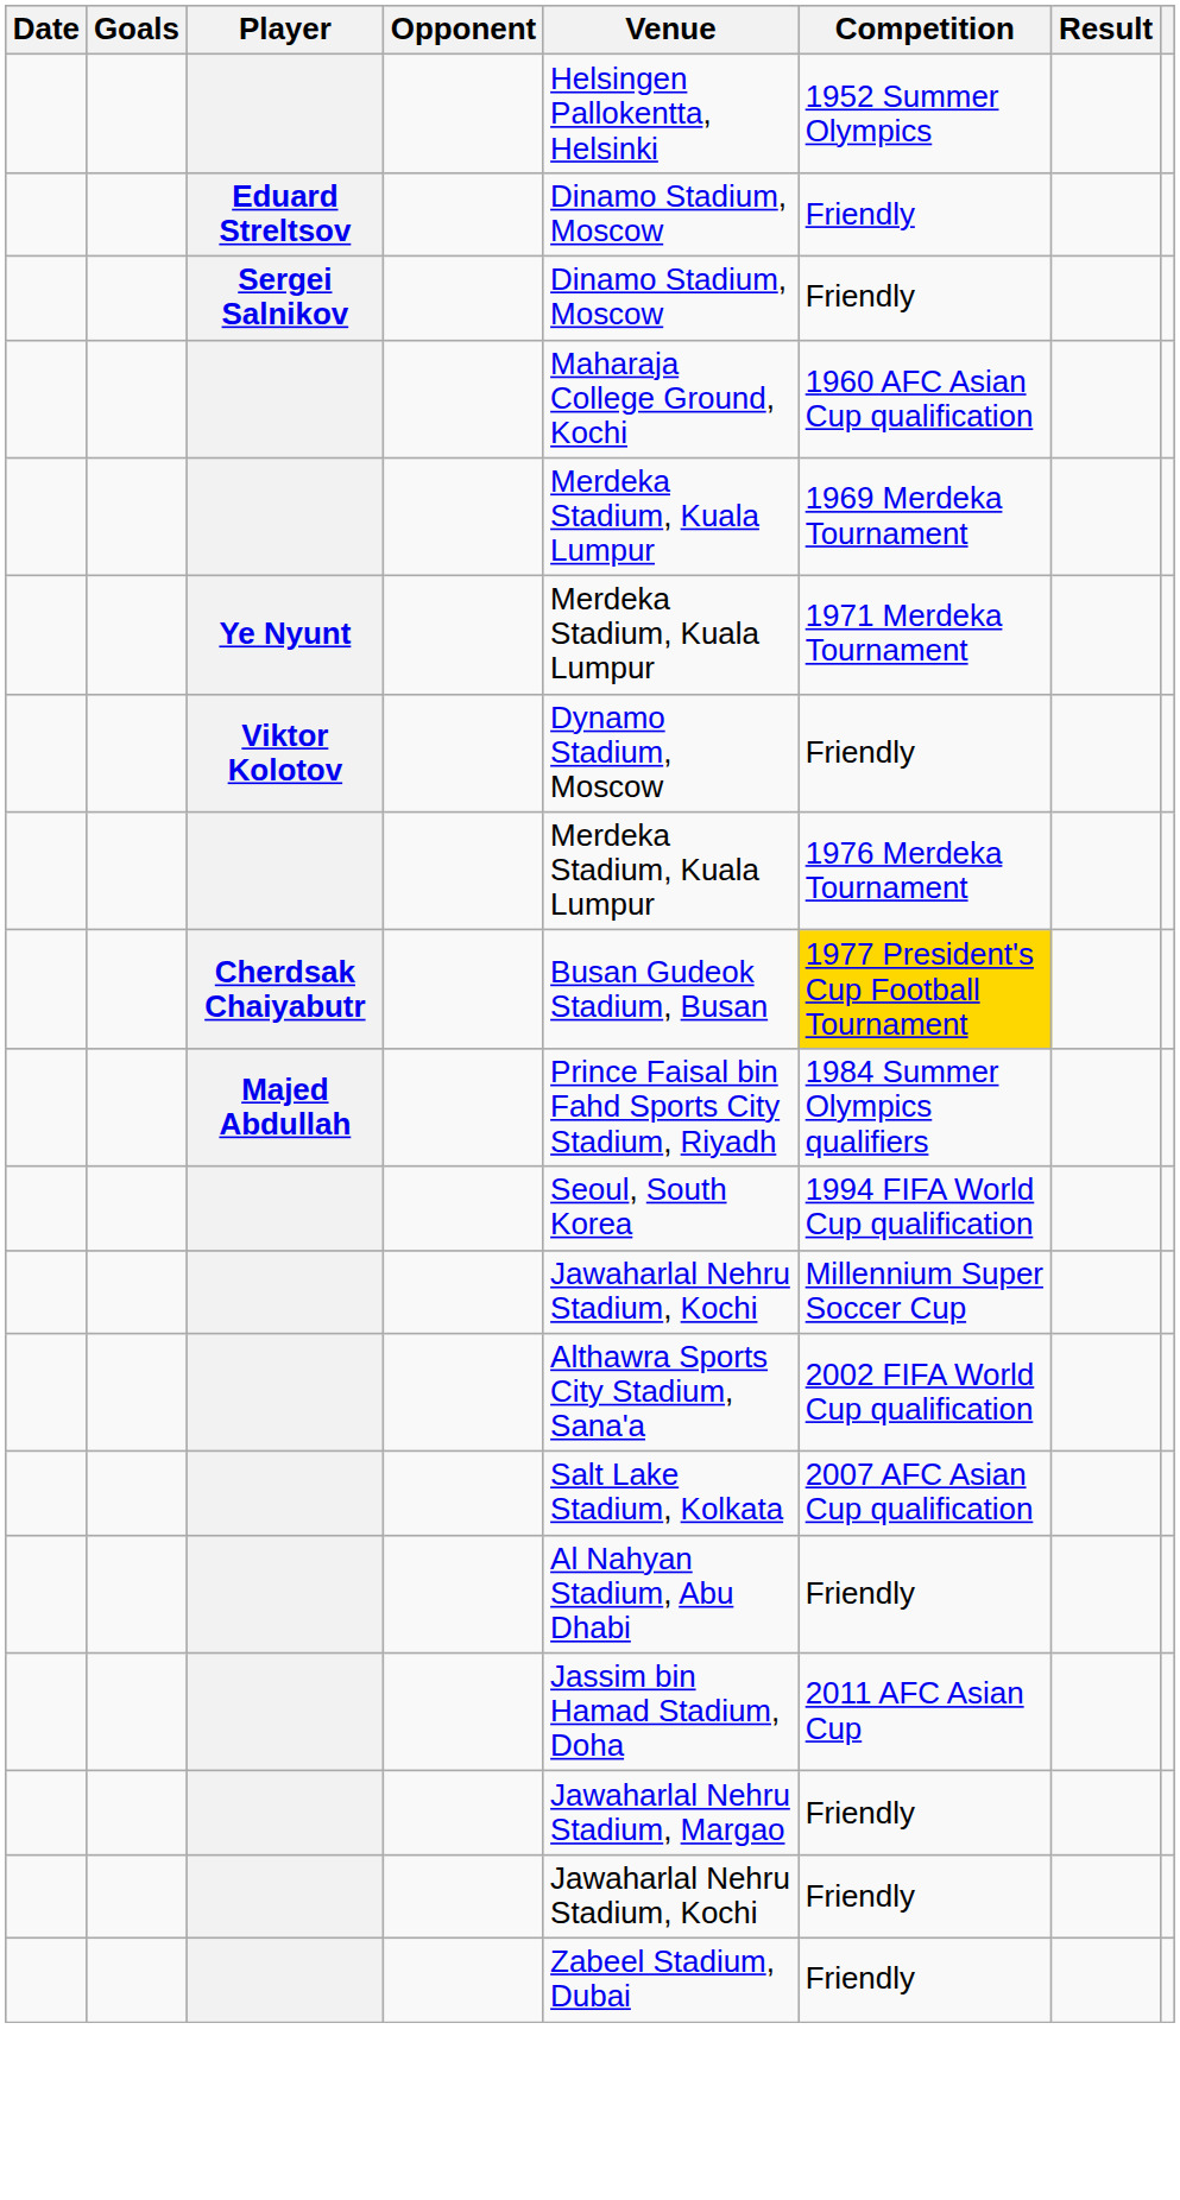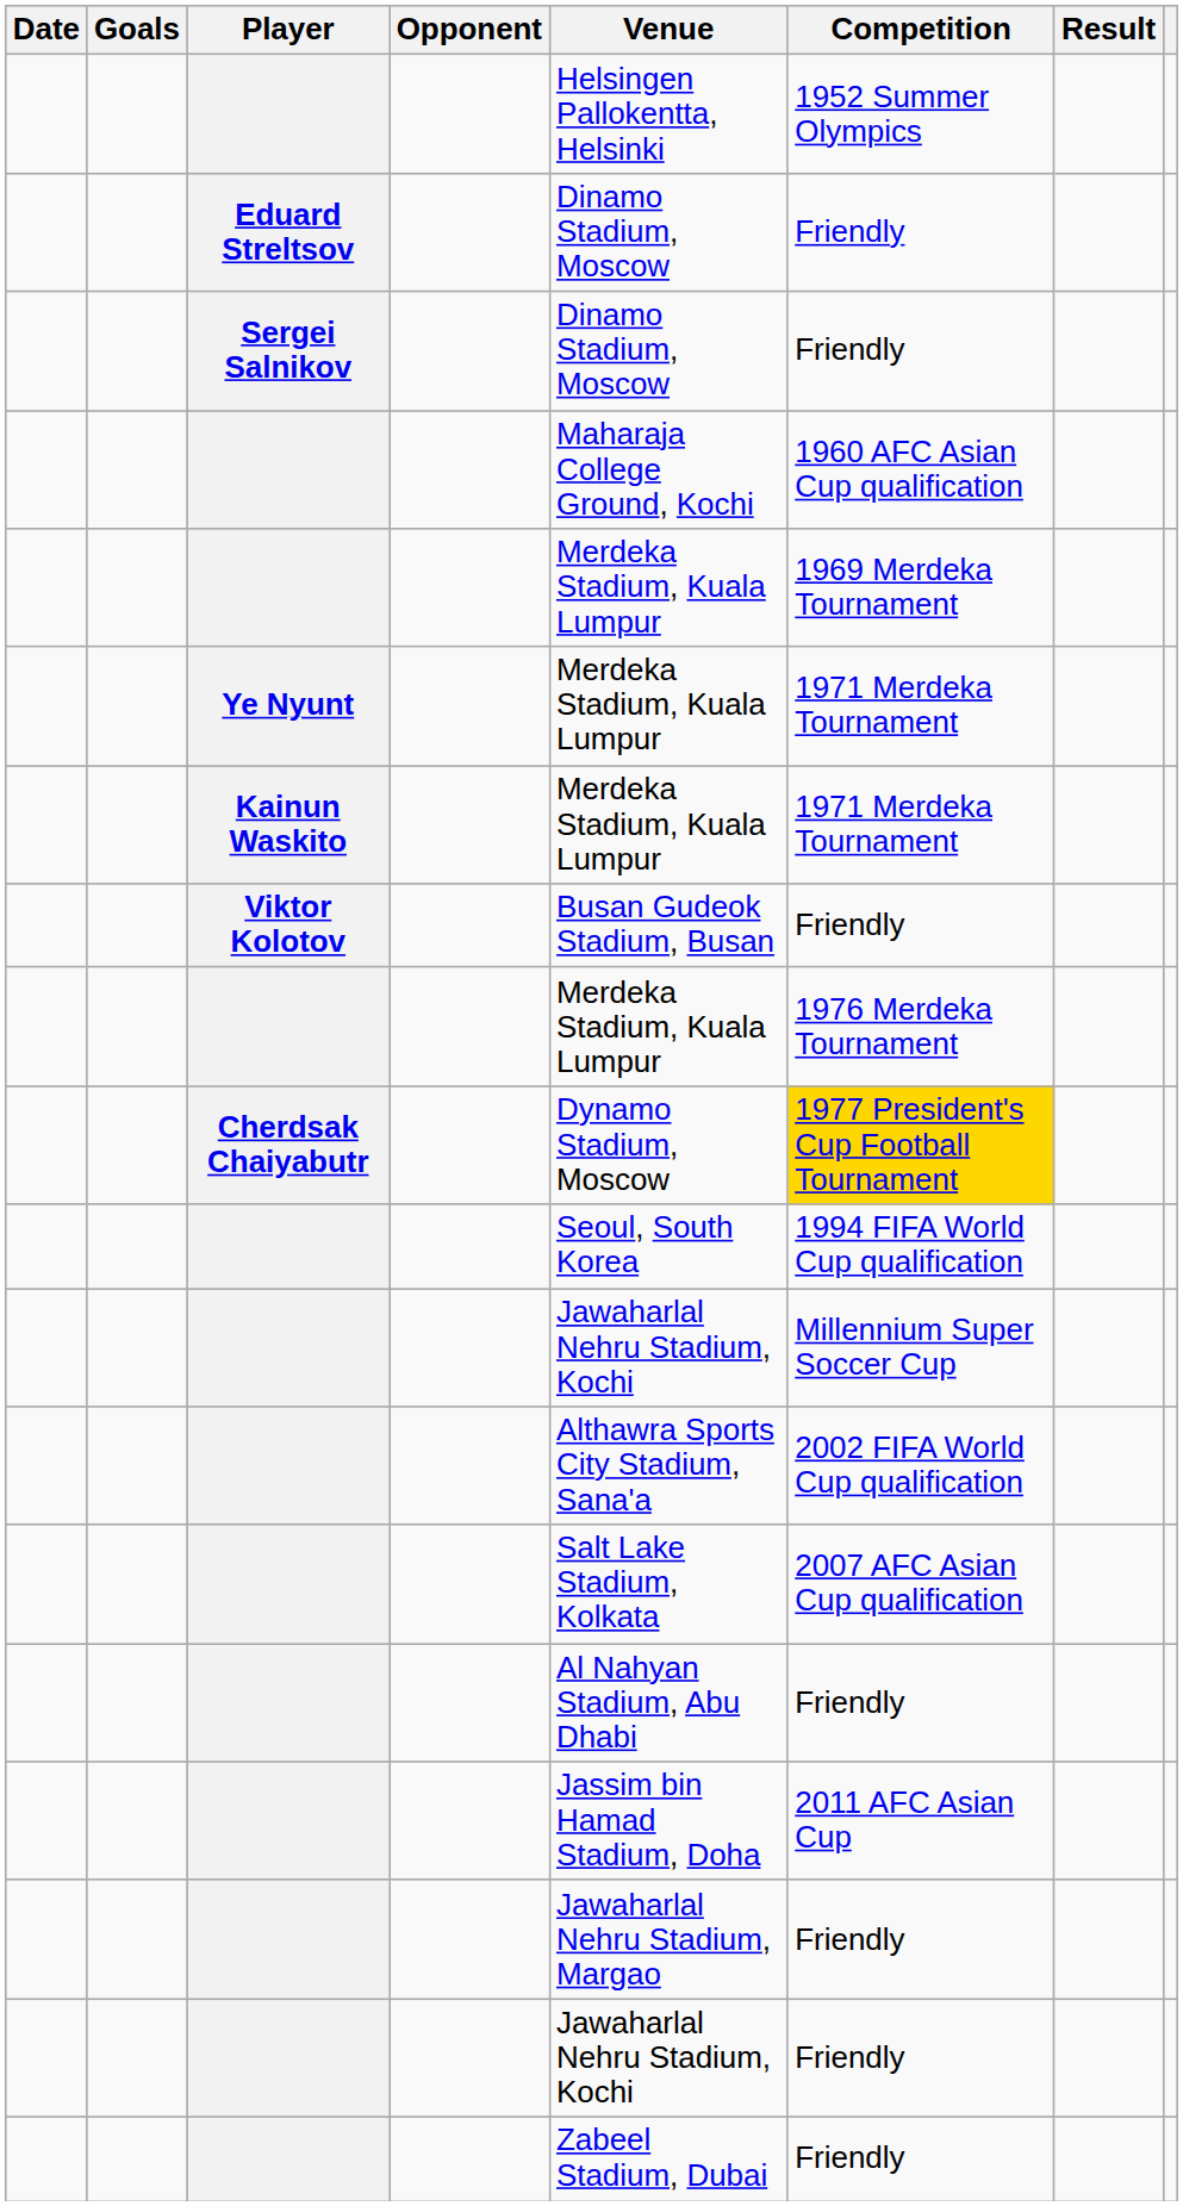 <table class="wikitable plainrowheaders sortable">
 <tr>
 <th scope="col">Date</th>
 <th scope="col">Goals</th>
 <th scope="col">Player</th>
 <th scope="col">Opponent</th>
 <th scope="col">Venue</th>
 <th scope="col">Competition</th>
 <th scope="col">Result</th>
 <th scope="col" class="unsortable"></th>
 </tr>
 <tr>
 <td></td>
 <td></td>
 <th scope="row"></th>
 <td></td>
 <td><a href='#'>Helsingen Pallokentta</a>, <a href='#'>Helsinki</a></td>
 <td><a href='#'>1952 Summer Olympics</a></td>
 <td></td>
 <td></td>
 </tr>
 <tr>
 <td></td>
 <td></td>
 <th scope="row"><a href='#'>Eduard Streltsov</a></th>
 <td></td>
 <td><a href='#'>Dinamo Stadium</a>, <a href='#'>Moscow</a></td>
 <td><a href='#'>Friendly</a></td>
 <td></td>
 <td></td>
 </tr>
 <tr>
 <td></td>
 <td></td>
 <th scope="row"><a href='#'>Sergei Salnikov</a></th>
 <td></td>
 <td><a href='#'>Dinamo Stadium</a>, <a href='#'>Moscow</a></td>
 <td>Friendly</td>
 <td></td>
 <td></td>
 </tr>
 <tr>
 <td></td>
 <td></td>
 <th scope="row"></th>
 <td></td>
 <td><a href='#'>Maharaja College Ground</a>, <a href='#'>Kochi</a></td>
 <td><a href='#'>1960 AFC Asian Cup qualification</a></td>
 <td></td>
 <td></td>
 </tr>
 <tr>
 <td></td>
 <td></td>
 <th scope="row"></th>
 <td></td>
 <td><a href='#'>Merdeka Stadium</a>, <a href='#'>Kuala Lumpur</a></td>
 <td><a href='#'>1969 Merdeka Tournament</a></td>
 <td></td>
 <td></td>
 </tr>
 <tr>
 <td></td>
 <td></td>
 <th scope="row"><a href='#'>Ye Nyunt</a></th>
 <td></td>
 <td>Merdeka Stadium, Kuala Lumpur</td>
 <td><a href='#'>1971 Merdeka Tournament</a></td>
 <td></td>
 <td></td>
 </tr>
 <tr>
 <td></td>
 <td></td>
+<th scope="row"><a href='#'>Kainun Waskito</a></th>
+<td></td>
+<td>Merdeka Stadium, Kuala Lumpur</td>
+<td><a href='#'>1971 Merdeka Tournament</a></td>
+<td></td>
+<td></td>
+</tr>
+<tr>
+<td></td>
+<td></td>
 <th scope="row"><a href='#'>Viktor Kolotov</a></th>
 <td></td>
-<td><a href='#'>Dynamo Stadium</a>, Moscow</td>
+<td><a href='#'>Busan Gudeok Stadium</a>, <a href='#'>Busan</a></td>
 <td>Friendly</td>
 <td></td>
 <td></td>
 </tr>
 <tr>
 <td></td>
 <td></td>
 <th scope="row"></th>
 <td></td>
 <td>Merdeka Stadium, Kuala Lumpur</td>
 <td><a href='#'>1976 Merdeka Tournament</a></td>
 <td></td>
 <td></td>
 </tr>
 <tr>
 <td></td>
 <td></td>
 <th scope="row"><a href='#'>Cherdsak Chaiyabutr</a></th>
 <td></td>
-<td><a href='#'>Busan Gudeok Stadium</a>, <a href='#'>Busan</a></td>
+<td><a href='#'>Dynamo Stadium</a>, Moscow</td>
 <td style="background: gold;"><a href='#'>1977 President's Cup Football Tournament</a></td>
-<td></td>
-<td></td>
-</tr>
-<tr>
-<td></td>
-<td></td>
-<th scope="row"><a href='#'>Majed Abdullah</a></th>
-<td></td>
-<td><a href='#'>Prince Faisal bin Fahd Sports City Stadium</a>, <a href='#'>Riyadh</a></td>
-<td><a href='#'>1984 Summer Olympics qualifiers</a></td>
 <td></td>
 <td></td>
 </tr>
 <tr>
 <td></td>
 <td></td>
 <th scope="row"></th>
 <td></td>
 <td><a href='#'>Seoul</a>, <a href='#'>South Korea</a></td>
 <td><a href='#'>1994 FIFA World Cup qualification</a></td>
 <td></td>
 <td></td>
 </tr>
 <tr>
 <td></td>
 <td></td>
 <th scope="row"></th>
 <td></td>
 <td><a href='#'>Jawaharlal Nehru Stadium</a>, <a href='#'>Kochi</a></td>
 <td><a href='#'>Millennium Super Soccer Cup</a></td>
 <td></td>
 <td></td>
 </tr>
 <tr>
 <td></td>
 <td></td>
 <th scope="row"></th>
 <td></td>
 <td><a href='#'>Althawra Sports City Stadium</a>, <a href='#'>Sana'a</a></td>
 <td><a href='#'>2002 FIFA World Cup qualification</a></td>
 <td></td>
 <td></td>
 </tr>
 <tr>
 <td></td>
 <td></td>
 <th scope="row"></th>
 <td></td>
 <td><a href='#'>Salt Lake Stadium</a>, <a href='#'>Kolkata</a></td>
 <td><a href='#'>2007 AFC Asian Cup qualification</a></td>
 <td></td>
 <td></td>
 </tr>
 <tr>
 <td></td>
 <td></td>
 <th scope="row"></th>
 <td></td>
 <td><a href='#'>Al Nahyan Stadium</a>, <a href='#'>Abu Dhabi</a></td>
 <td>Friendly</td>
 <td></td>
 <td></td>
 </tr>
 <tr>
 <td></td>
 <td></td>
 <th scope="row"></th>
 <td></td>
 <td><a href='#'>Jassim bin Hamad Stadium</a>, <a href='#'>Doha</a></td>
 <td><a href='#'>2011 AFC Asian Cup</a></td>
 <td></td>
 <td></td>
 </tr>
 <tr>
 <td></td>
 <td></td>
 <th scope="row"></th>
 <td></td>
 <td><a href='#'>Jawaharlal Nehru Stadium</a>, <a href='#'>Margao</a></td>
 <td>Friendly</td>
 <td></td>
 <td></td>
 </tr>
 <tr>
 <td></td>
 <td></td>
 <th scope="row"></th>
 <td></td>
 <td>Jawaharlal Nehru Stadium, Kochi</td>
 <td>Friendly</td>
 <td></td>
 <td></td>
 </tr>
 <tr>
 <td></td>
 <td></td>
 <th scope="row"></th>
 <td></td>
 <td><a href='#'>Zabeel Stadium</a>, <a href='#'>Dubai</a></td>
 <td>Friendly</td>
 <td></td>
 <td></td>
 </tr>
 </table>
